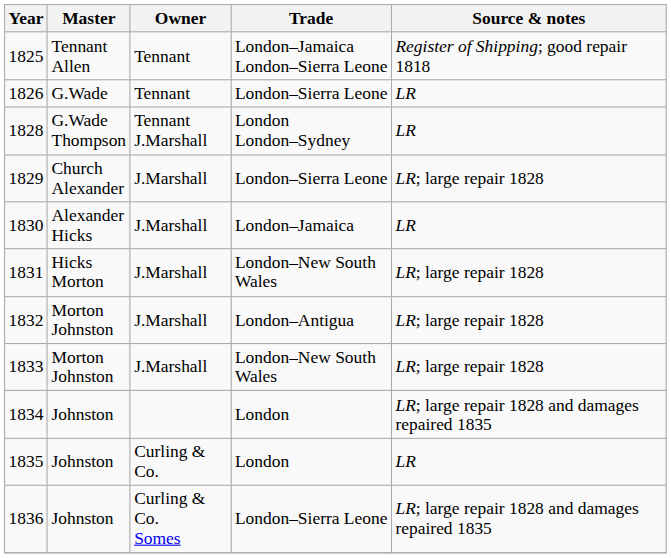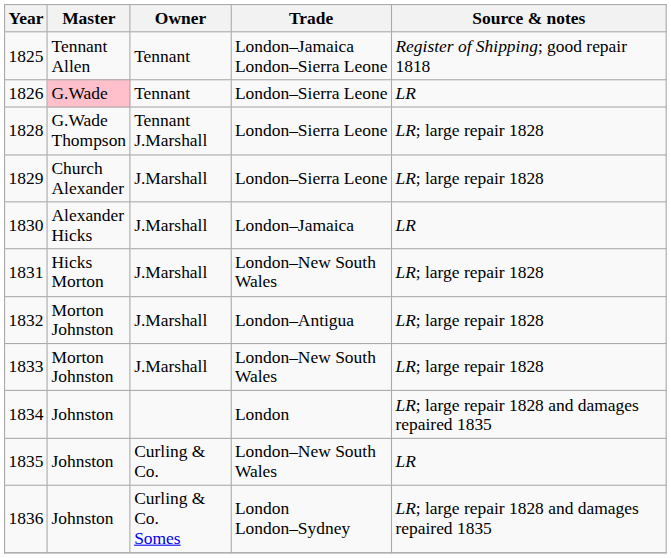 <table class=" wikitable">
 <tr>
 <th>Year</th>
 <th>Master</th>
 <th>Owner</th>
 <th>Trade</th>
 <th>Source & notes</th>
 </tr>
 <tr>
 <td>1825</td>
 <td>Tennant<br>Allen</td>
 <td>Tennant</td>
 <td>London–Jamaica<br>London–Sierra Leone</td>
 <td><em>Register of Shipping</em>; good repair 1818</td>
 </tr>
 <tr>
 <td>1826</td>
-<td>G.Wade</td>
+<td style="background: pink;">G.Wade</td>
 <td>Tennant</td>
 <td>London–Sierra Leone</td>
 <td><em>LR</em></td>
 </tr>
 <tr>
 <td>1828</td>
 <td>G.Wade<br>Thompson</td>
 <td>Tennant<br>J.Marshall</td>
-<td>London<br>London–Sydney</td>
-<td><em>LR</em></td>
+<td>London–Sierra Leone</td>
+<td><em>LR</em>; large repair 1828</td>
 </tr>
 <tr>
 <td>1829</td>
 <td>Church<br>Alexander</td>
 <td>J.Marshall</td>
 <td>London–Sierra Leone</td>
 <td><em>LR</em>; large repair 1828</td>
 </tr>
 <tr>
 <td>1830</td>
 <td>Alexander<br>Hicks</td>
 <td>J.Marshall</td>
 <td>London–Jamaica</td>
 <td><em>LR</em></td>
 </tr>
 <tr>
 <td>1831</td>
 <td>Hicks<br>Morton</td>
 <td>J.Marshall</td>
 <td>London–New South Wales</td>
 <td><em>LR</em>; large repair 1828</td>
 </tr>
 <tr>
 <td>1832</td>
 <td>Morton<br>Johnston</td>
 <td>J.Marshall</td>
 <td>London–Antigua</td>
 <td><em>LR</em>; large repair 1828</td>
 </tr>
 <tr>
 <td>1833</td>
 <td>Morton<br>Johnston</td>
 <td>J.Marshall</td>
 <td>London–New South Wales</td>
 <td><em>LR</em>; large repair 1828</td>
 </tr>
 <tr>
 <td>1834</td>
 <td>Johnston</td>
 <td></td>
 <td>London</td>
 <td><em>LR</em>; large repair 1828 and damages repaired 1835</td>
 </tr>
 <tr>
 <td>1835</td>
 <td>Johnston</td>
 <td>Curling & Co.</td>
-<td>London</td>
+<td>London–New South Wales</td>
 <td><em>LR</em></td>
 </tr>
 <tr>
 <td>1836</td>
 <td>Johnston</td>
 <td>Curling & Co.<br><a href='#'>Somes</a></td>
-<td>London–Sierra Leone</td>
+<td>London<br>London–Sydney</td>
 <td><em>LR</em>; large repair 1828 and damages repaired 1835</td>
 </tr>
 <tr>
 </tr>
 </table>
